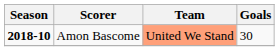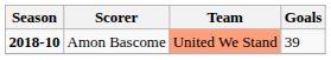 <table class="wikitable">
 <tr>
 <th>Season</th>
 <th>Scorer</th>
 <th>Team</th>
 <th>Goals</th>
 </tr>
 <tr>
 <td><strong>2018-10</strong></td>
 <td> Amon Bascome</td>
 <td style="background: lightsalmon;">United We Stand</td>
-<td>30</td>
+<td>39</td>
 </tr>
 <tr>
 </tr>
 </table>
